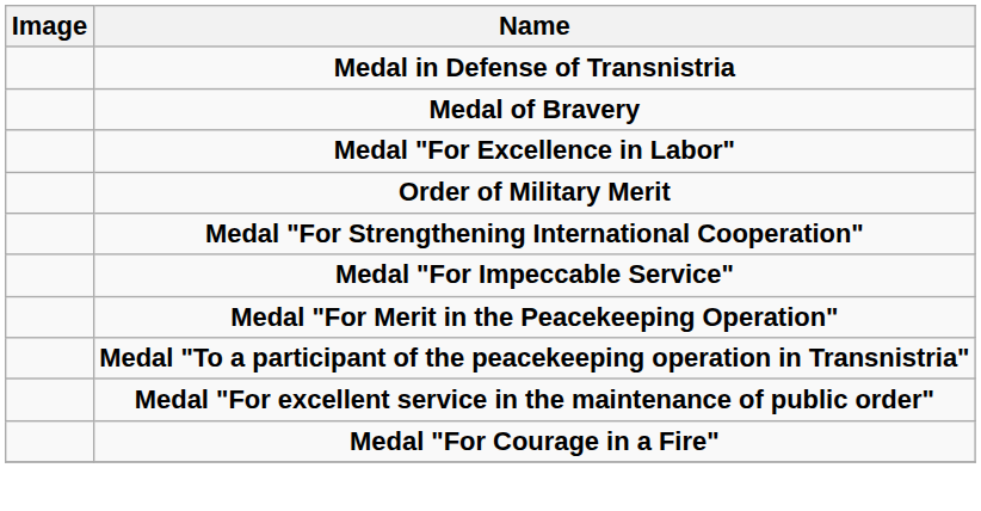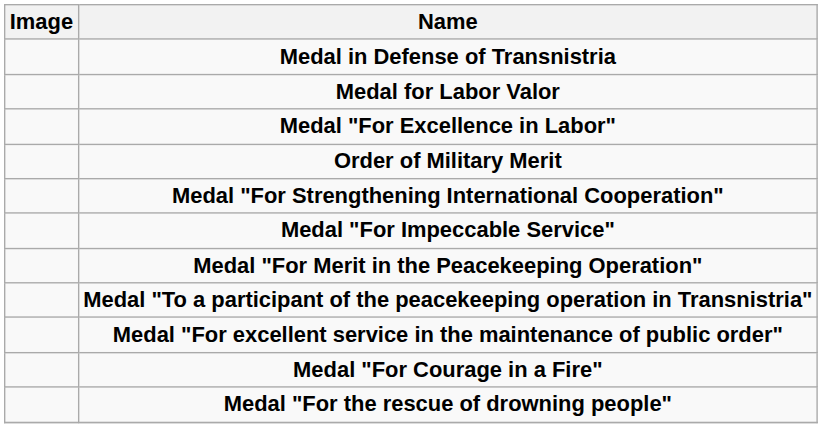 <table class="wikitable" style="text-align:center;">
 <tr>
 <th>Image</th>
 <th>Name</th>
 </tr>
 <tr>
 <td></td>
 <td><strong>Medal in Defense of Transnistria</strong></td>
 </tr>
 <tr>
 <td></td>
-<td><strong>Мedal of Bravery</strong></td>
+<td><strong>Medal for Labor Valor</strong></td>
 </tr>
 <tr>
 <td></td>
 <td><strong>Medal "For Excellence in Labor"</strong></td>
 </tr>
 <tr>
 <td></td>
 <td><strong>Order of Military Merit</strong></td>
 </tr>
 <tr>
 <td></td>
 <td><strong>Medal "For Strengthening International Cooperation"</strong></td>
 </tr>
 <tr>
 <td></td>
 <td><strong>Medal "For Impeccable Service"</strong></td>
 </tr>
 <tr>
 <td></td>
 <td><strong>Medal "For Merit in the Peacekeeping Operation"</strong></td>
 </tr>
 <tr>
 <td></td>
 <td><strong>Medal "To a participant of the peacekeeping operation in Transnistria"</strong></td>
 </tr>
 <tr>
 <td></td>
 <td><strong>Medal "For excellent service in the maintenance of public order"</strong></td>
 </tr>
 <tr>
 <td></td>
 <td><strong>Medal "For Courage in a Fire"</strong></td>
 </tr>
 <tr>
+<td></td>
+<td><strong>Medal "For the rescue of drowning people"</strong></td>
+</tr>
+<tr>
 </tr>
 </table>
